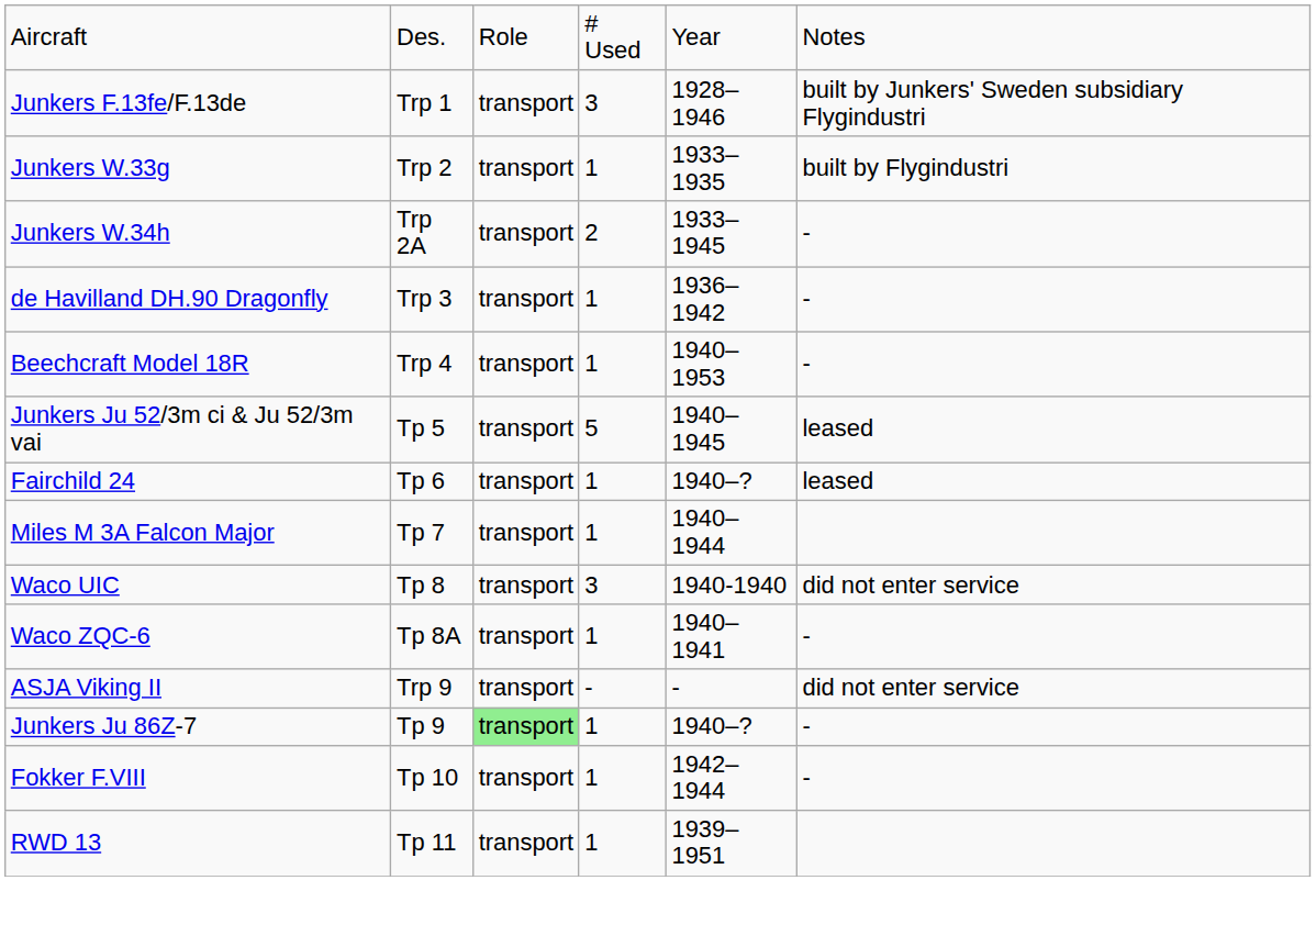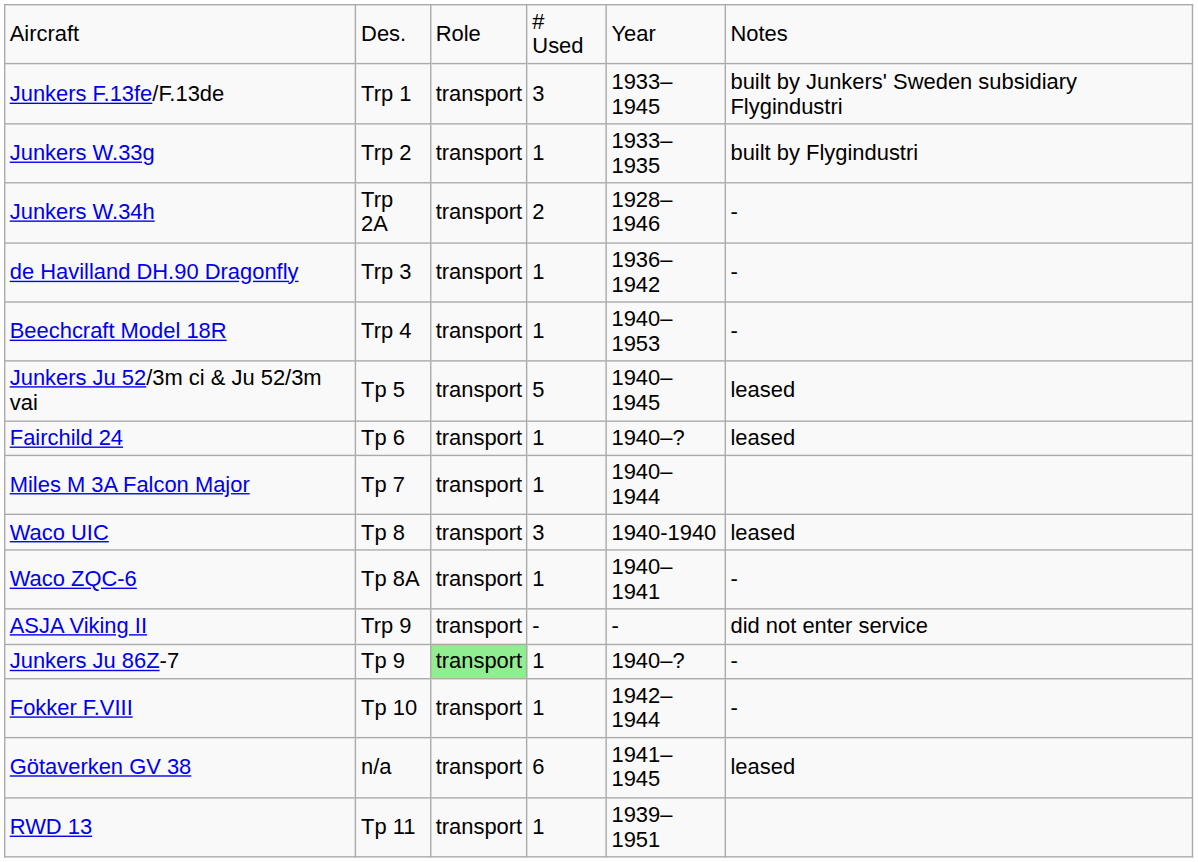 <table class="wikitable sortable">
 <tr>
 <td>Aircraft</td>
 <td>Des.</td>
 <td>Role</td>
 <td># Used</td>
 <td>Year</td>
 <td>Notes</td>
 </tr>
 <tr>
 <td><a href='#'>Junkers F.13fe</a>/F.13de</td>
 <td>Trp 1</td>
 <td>transport</td>
 <td>3</td>
-<td>1928–1946</td>
+<td>1933–1945</td>
 <td>built by Junkers' Sweden subsidiary Flygindustri</td>
 </tr>
 <tr>
 <td><a href='#'>Junkers W.33g</a></td>
 <td>Trp 2</td>
 <td>transport</td>
 <td>1</td>
 <td>1933–1935</td>
 <td>built by Flygindustri</td>
 </tr>
 <tr>
 <td><a href='#'>Junkers W.34h</a></td>
 <td>Trp 2A</td>
 <td>transport</td>
 <td>2</td>
-<td>1933–1945</td>
+<td>1928–1946</td>
 <td>-</td>
 </tr>
 <tr>
 <td><a href='#'>de Havilland DH.90 Dragonfly</a></td>
 <td>Trp 3</td>
 <td>transport</td>
 <td>1</td>
 <td>1936–1942</td>
 <td>-</td>
 </tr>
 <tr>
 <td><a href='#'>Beechcraft Model 18R</a></td>
 <td>Trp 4</td>
 <td>transport</td>
 <td>1</td>
 <td>1940–1953</td>
 <td>-</td>
 </tr>
 <tr>
 <td><a href='#'>Junkers Ju 52</a>/3m ci & Ju 52/3m vai</td>
 <td>Tp 5</td>
 <td>transport</td>
 <td>5</td>
 <td>1940–1945</td>
 <td>leased</td>
 </tr>
 <tr>
 <td><a href='#'>Fairchild 24</a></td>
 <td>Tp 6</td>
 <td>transport</td>
 <td>1</td>
 <td>1940–?</td>
 <td>leased</td>
 </tr>
 <tr>
 <td><a href='#'>Miles M 3A Falcon Major</a></td>
 <td>Tp 7</td>
 <td>transport</td>
 <td>1</td>
 <td>1940–1944</td>
 <td></td>
 </tr>
 <tr>
 <td><a href='#'>Waco UIC</a></td>
 <td>Tp 8</td>
 <td>transport</td>
 <td>3</td>
 <td>1940-1940</td>
-<td>did not enter service</td>
+<td>leased</td>
 </tr>
 <tr>
 <td><a href='#'>Waco ZQC-6</a></td>
 <td>Tp 8A</td>
 <td>transport</td>
 <td>1</td>
 <td>1940–1941</td>
 <td>-</td>
 </tr>
 <tr>
 <td><a href='#'>ASJA Viking II</a></td>
 <td>Trp 9</td>
 <td>transport</td>
 <td>-</td>
 <td>-</td>
 <td>did not enter service</td>
 </tr>
 <tr>
 <td><a href='#'>Junkers Ju 86Z</a>-7</td>
 <td>Tp 9</td>
 <td style="background: lightgreen;">transport</td>
 <td>1</td>
 <td>1940–?</td>
 <td>-</td>
 </tr>
 <tr>
 <td><a href='#'>Fokker F.VIII</a></td>
 <td>Tp 10</td>
 <td>transport</td>
 <td>1</td>
 <td>1942–1944</td>
 <td>-</td>
 </tr>
 <tr>
+<td><a href='#'>Götaverken GV 38</a></td>
+<td>n/a</td>
+<td>transport</td>
+<td>6</td>
+<td>1941–1945</td>
+<td>leased</td>
+</tr>
+<tr>
 <td><a href='#'>RWD 13</a></td>
 <td>Tp 11</td>
 <td>transport</td>
 <td>1</td>
 <td>1939–1951</td>
 <td></td>
 </tr>
 </table>
